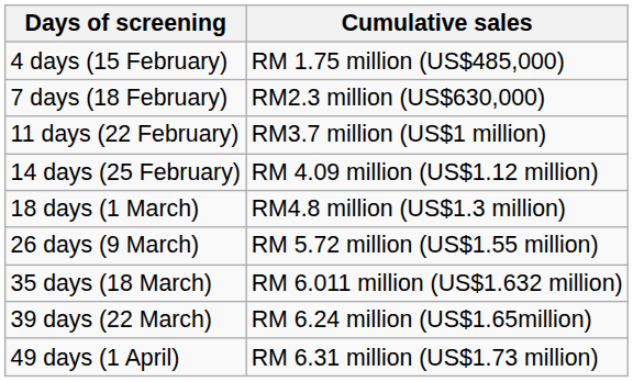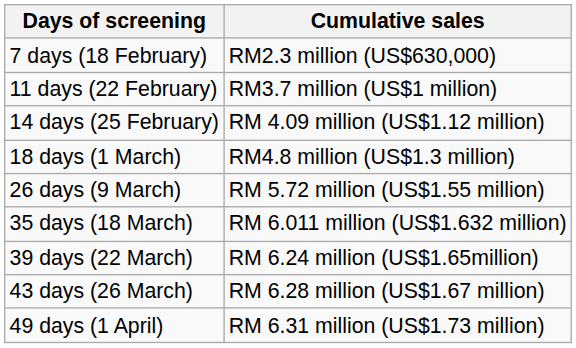 <table class=wikitable>
 <tr>
 <th>Days of screening</th>
 <th>Cumulative sales</th>
-</tr>
-<tr>
-<td>4 days (15 February)</td>
-<td>RM 1.75 million (US$485,000)</td>
 </tr>
 <tr>
 <td>7 days (18 February)</td>
 <td>RM2.3 million (US$630,000)</td>
 </tr>
 <tr>
 <td>11 days (22 February)</td>
 <td>RM3.7 million (US$1 million)</td>
 </tr>
 <tr>
 <td>14 days (25 February)</td>
 <td>RM 4.09 million (US$1.12 million)</td>
 </tr>
 <tr>
 <td>18 days (1 March)</td>
 <td>RM4.8 million (US$1.3 million)</td>
 </tr>
 <tr>
 <td>26 days (9 March)</td>
 <td>RM 5.72 million (US$1.55 million)</td>
 </tr>
 <tr>
 <td>35 days (18 March)</td>
 <td>RM 6.011 million (US$1.632 million)</td>
 </tr>
 <tr>
 <td>39 days (22 March)</td>
 <td>RM 6.24 million (US$1.65million)</td>
 </tr>
 <tr>
+<td>43 days (26 March)</td>
+<td>RM 6.28 million (US$1.67 million)</td>
+</tr>
+<tr>
 <td>49 days (1 April)</td>
 <td>RM 6.31 million (US$1.73 million)</td>
 </tr>
 </table>
